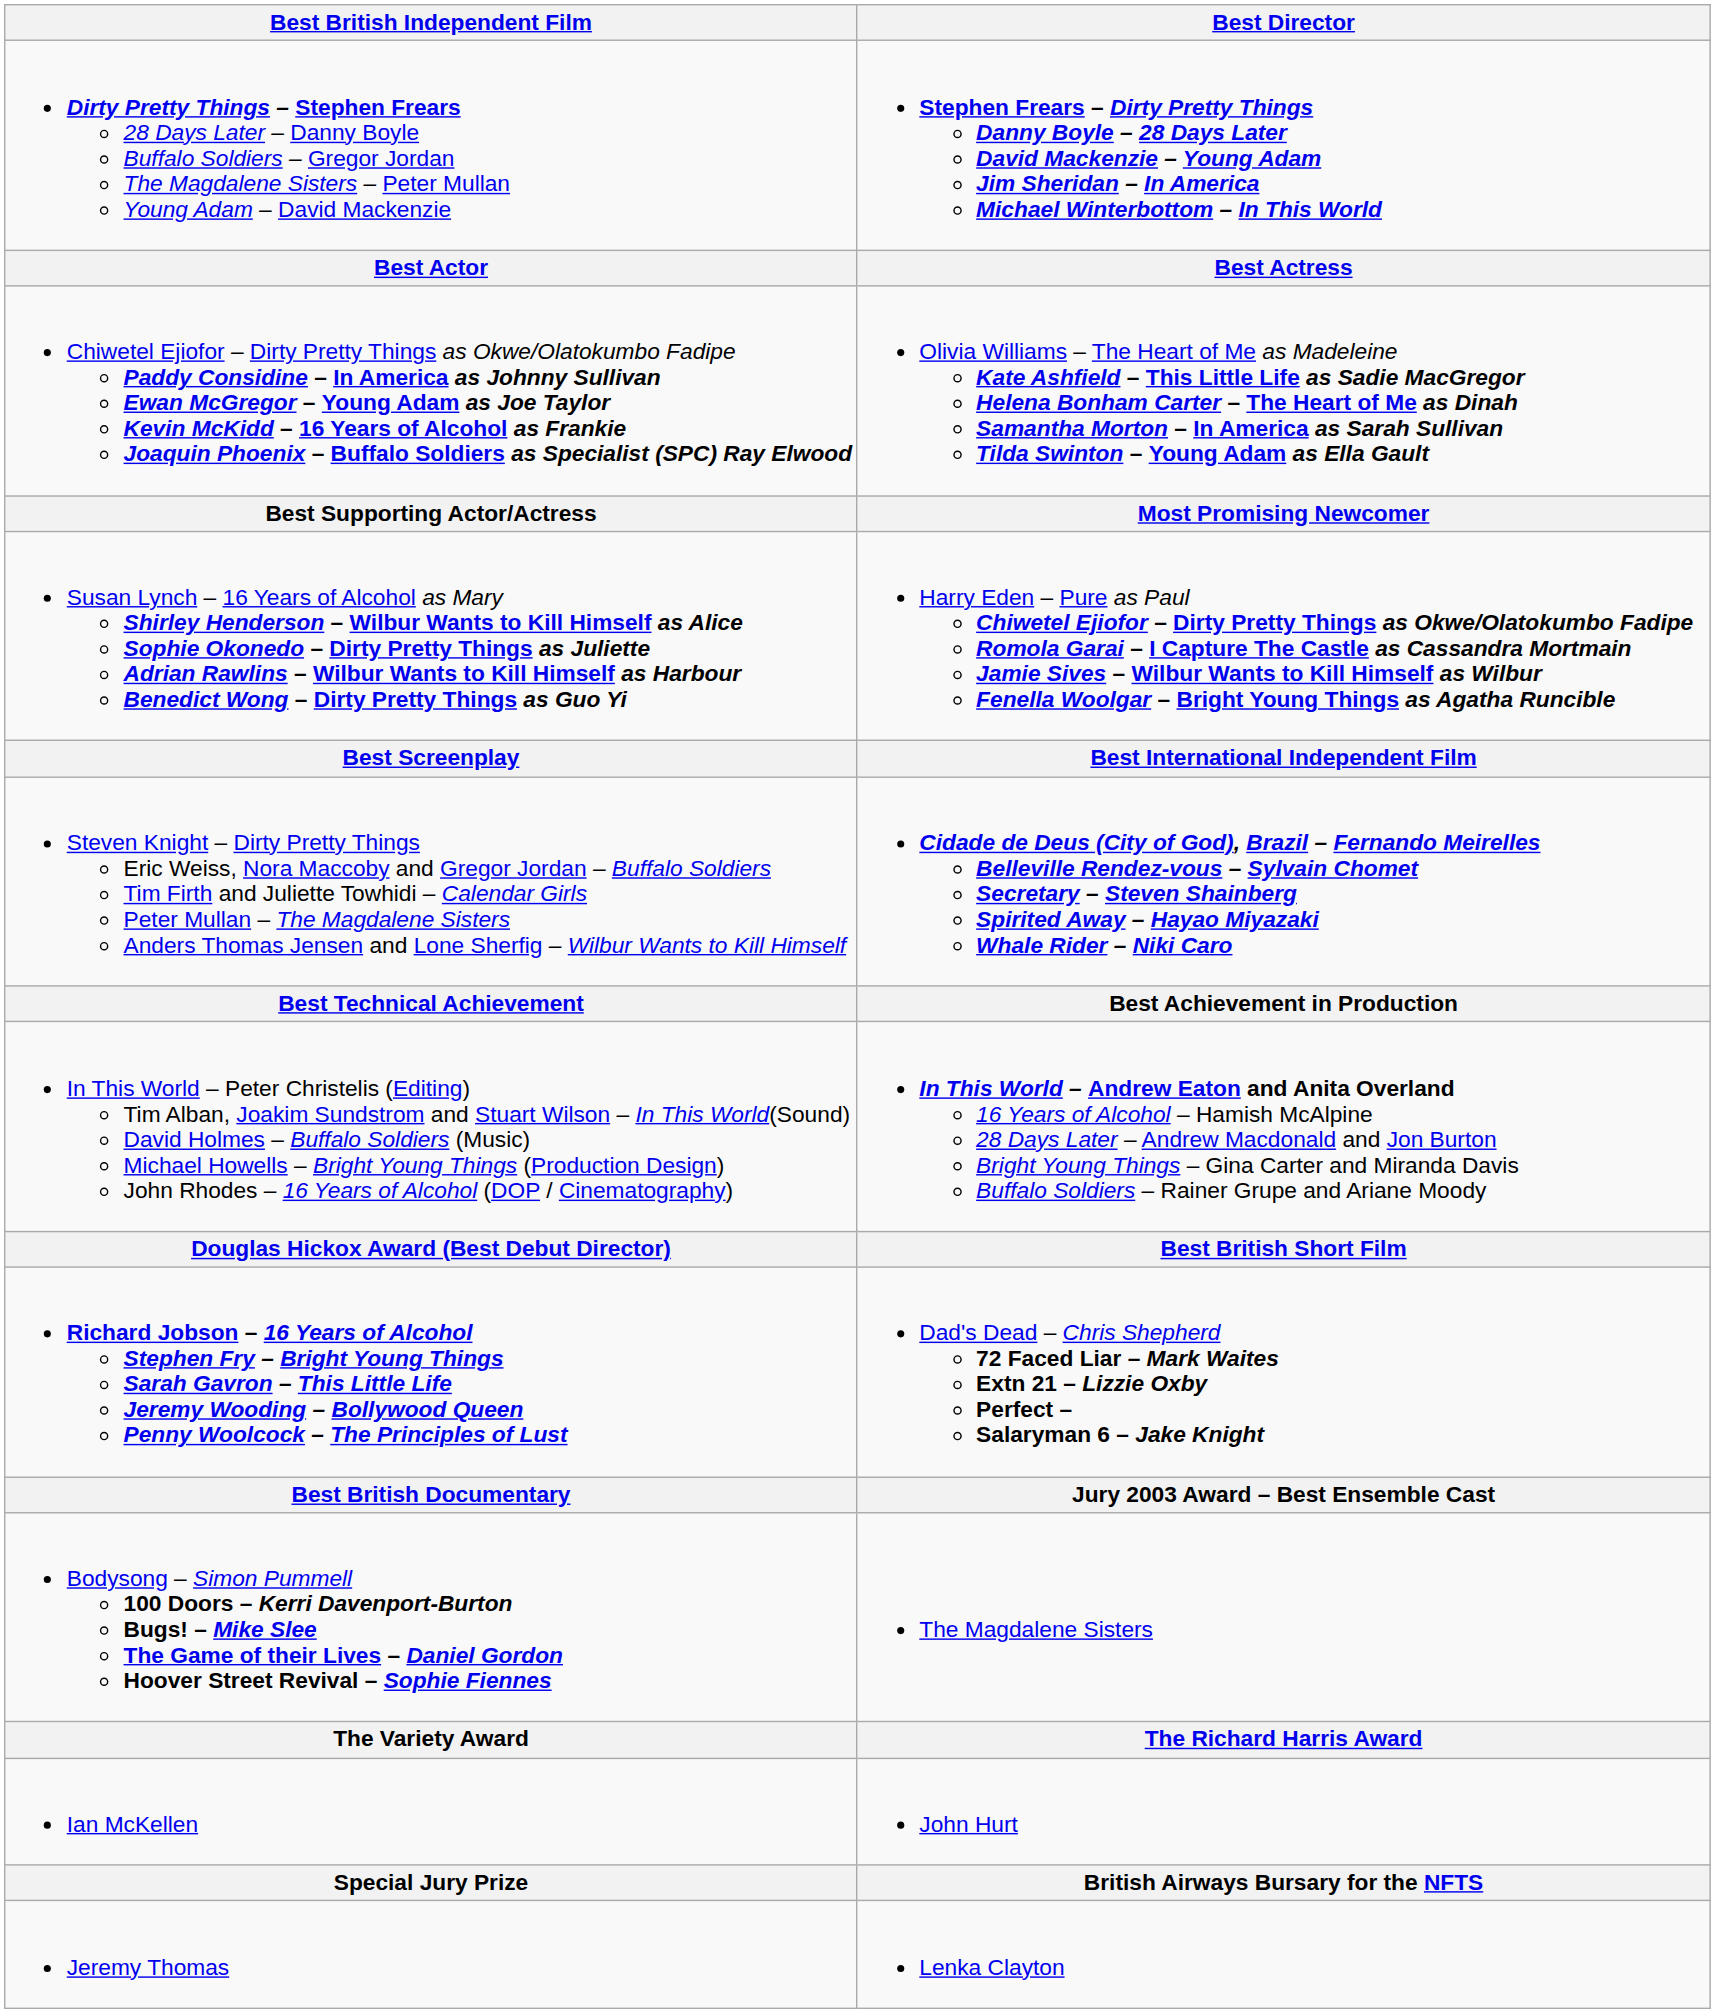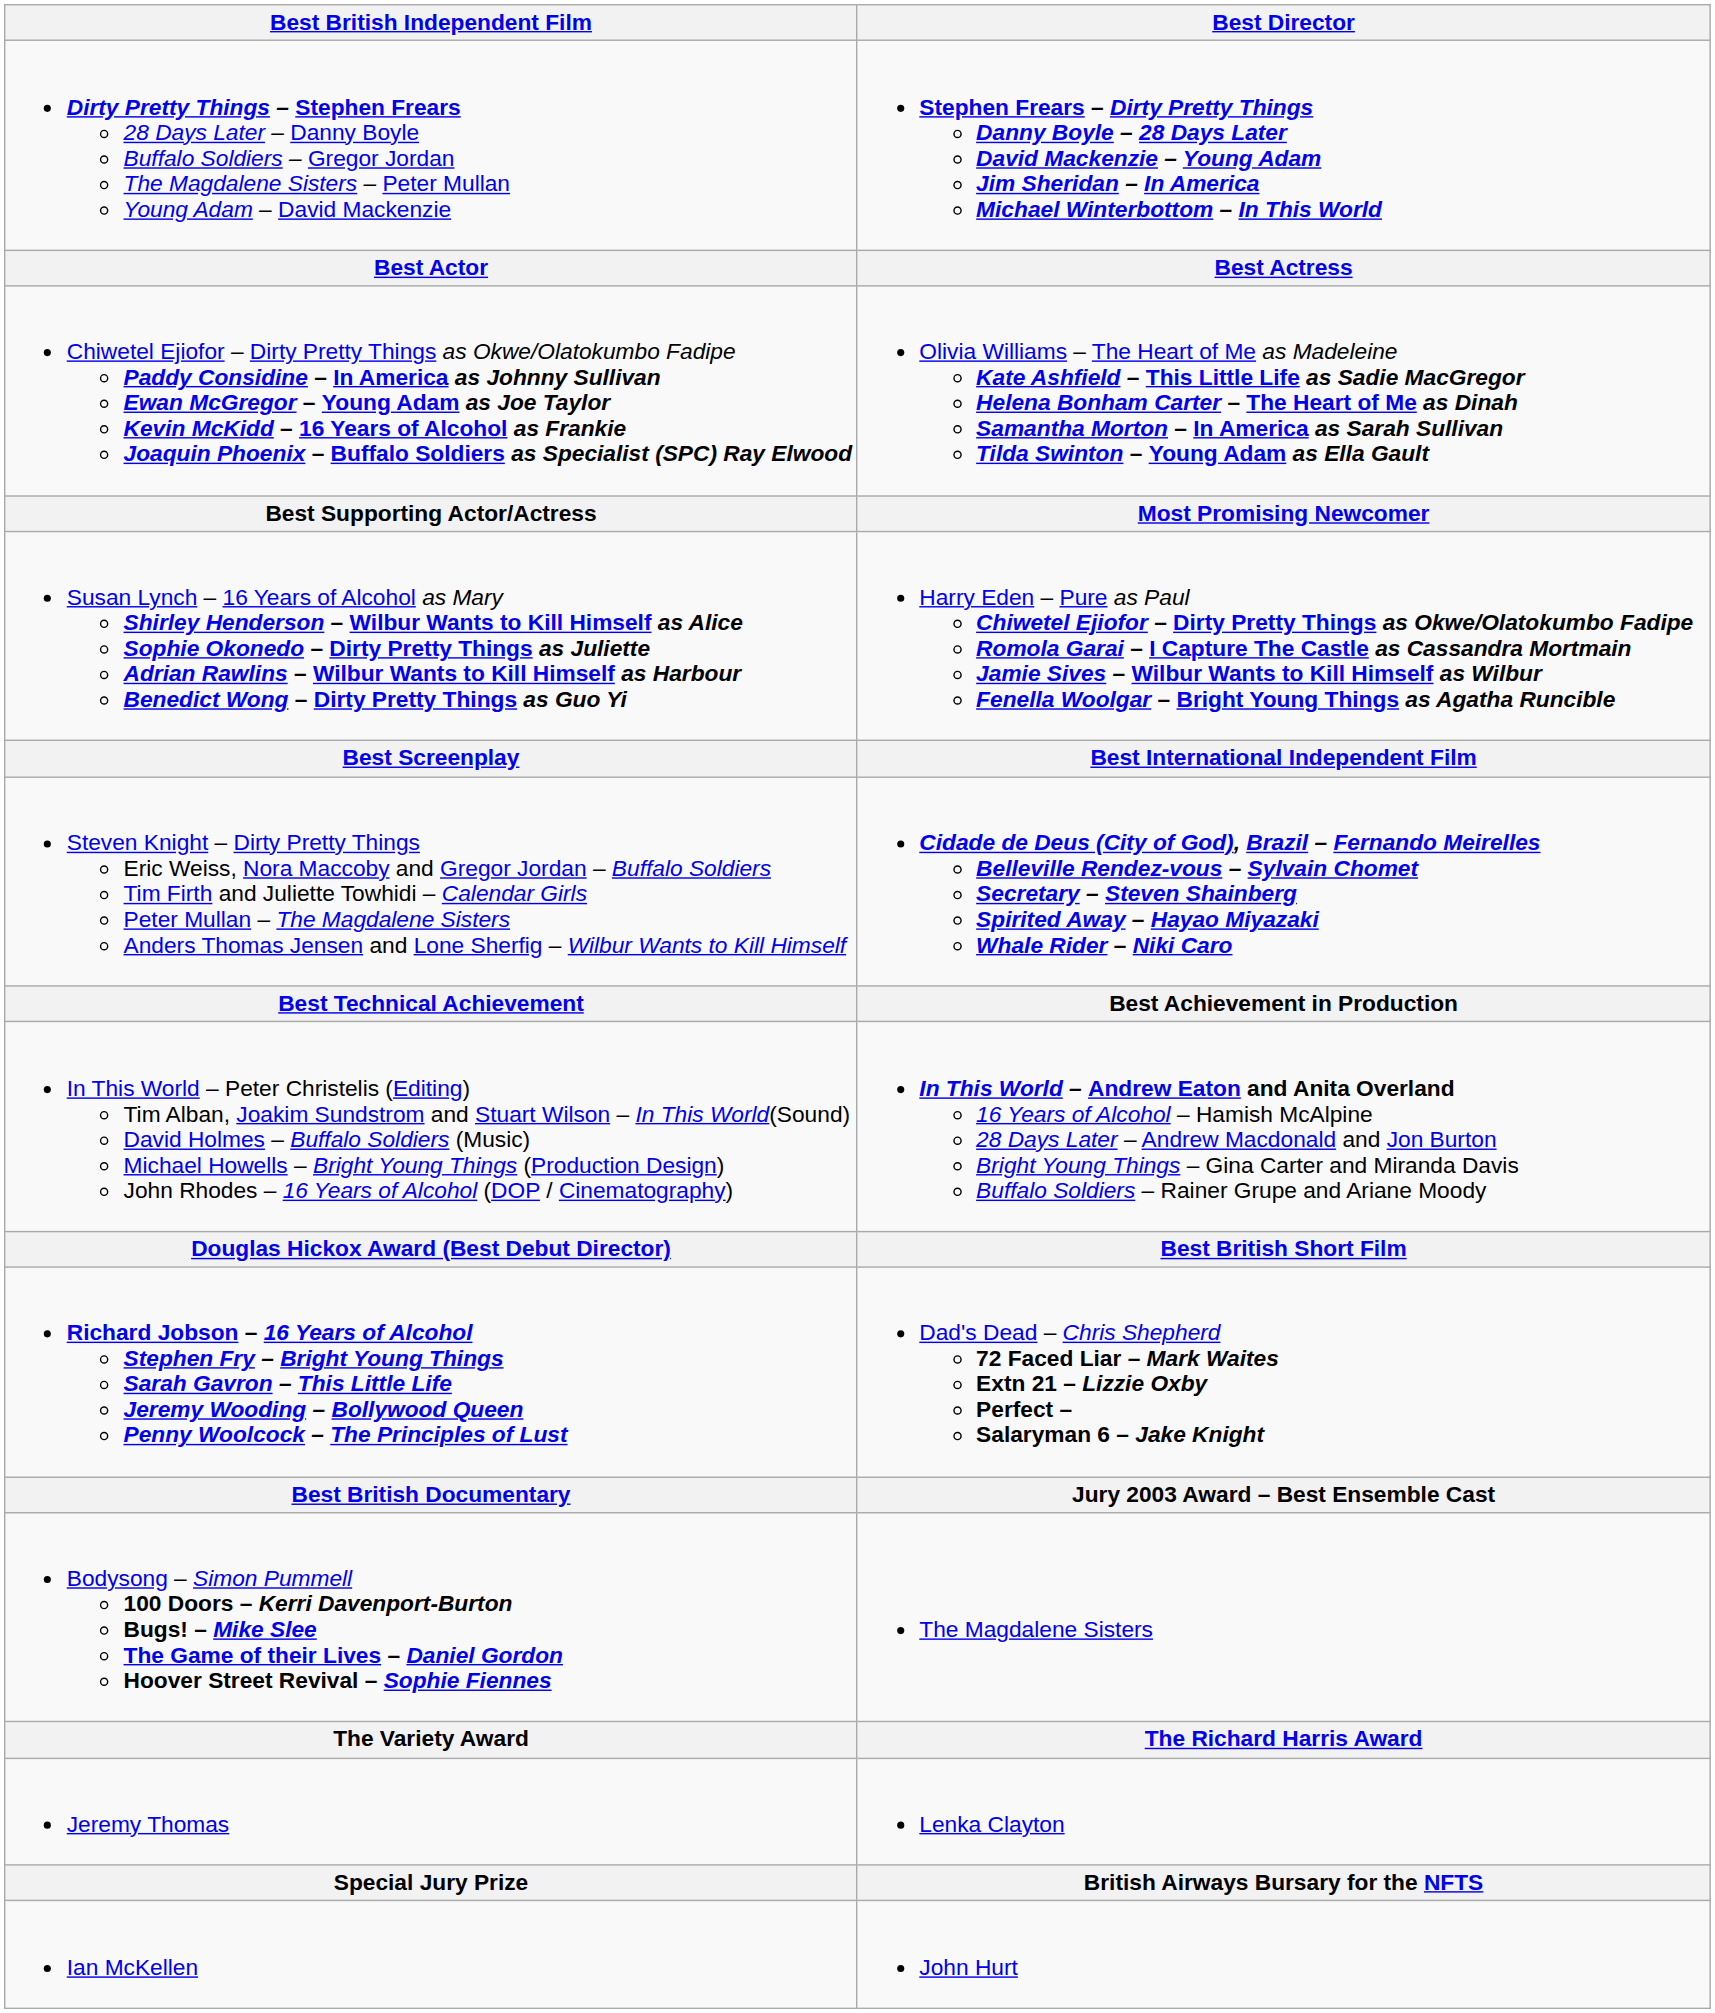 <table class="wikitable">
 <tr>
 <th width="50%"><a href='#'>Best British Independent Film</a></th>
 <th width="50%"><a href='#'>Best Director</a></th>
 </tr>
 <tr>
 <td valign="top"><br><ul><li><strong><em><a href='#'>Dirty Pretty Things</a> –</em></strong> <strong><a href='#'>Stephen Frears</a></strong><ul><li><em><a href='#'>28 Days Later</a> –</em> <a href='#'>Danny Boyle</a></li><li><em><a href='#'>Buffalo Soldiers</a> –</em> <a href='#'>Gregor Jordan</a></li><li><em><a href='#'>The Magdalene Sisters</a> –</em> <a href='#'>Peter Mullan</a></li><li><em><a href='#'>Young Adam</a> –</em> <a href='#'>David Mackenzie</a></li></ul></li></ul></td>
 <td valign="top"><br><ul><li><strong><a href='#'>Stephen Frears</a> – <em><a href='#'>Dirty Pretty Things</a><strong><em><ul><li><a href='#'>Danny Boyle</a> </em>–<em> </em><a href='#'>28 Days Later</a><em></li><li><a href='#'>David Mackenzie</a> </em>–<em> <a href='#'></em>Young Adam<em></a></li><li><a href='#'>Jim Sheridan</a> </em>–<em> </em><a href='#'>In America</a><em></li><li><a href='#'>Michael Winterbottom</a> </em>–<em> </em><a href='#'>In This World</a><em></li></ul></li></ul></td>
 </tr>
 <tr>
 <th width="50%"><a href='#'>Best Actor</a></th>
 <th width="50%"><a href='#'>Best Actress</a></th>
 </tr>
 <tr>
 <td valign="top"><br><ul><li></strong><a href='#'>Chiwetel Ejiofor</a> – </em><a href='#'>Dirty Pretty Things</a><em> as Okwe/Olatokumbo Fadipe<strong><ul><li><a href='#'>Paddy Considine</a> </em>–<em> <a href='#'></em>In America<em></a> as Johnny Sullivan</li><li><a href='#'>Ewan McGregor</a> </em>–<em> <a href='#'></em>Young Adam<em></a> as Joe Taylor</li><li><a href='#'>Kevin McKidd</a> </em>–<em> </em><a href='#'>16 Years of Alcohol</a><em> as Frankie</li><li><a href='#'>Joaquin Phoenix</a> </em>–<em> <a href='#'></em>Buffalo Soldiers<em></a> as Specialist (SPC) Ray Elwood</li></ul></li></ul></td>
 <td valign="top"><br><ul><li></strong><a href='#'>Olivia Williams</a> – </em><a href='#'>The Heart of Me</a><em> as Madeleine<strong><ul><li><a href='#'>Kate Ashfield</a> </em>–<em> </em><a href='#'>This Little Life</a><em> as Sadie MacGregor</li><li><a href='#'>Helena Bonham Carter</a> </em>–<em> </em><a href='#'>The Heart of Me</a><em> as Dinah</li><li><a href='#'>Samantha Morton</a> </em>–<em> <a href='#'></em>In America<em></a> as Sarah Sullivan</li><li><a href='#'>Tilda Swinton</a> </em>–<em> <a href='#'></em>Young Adam<em></a> as Ella Gault</li></ul></li></ul></td>
 </tr>
 <tr>
 <th width="50%"></strong>Best Supporting Actor/Actress<strong></th>
 <th width="50%"><a href='#'>Most Promising Newcomer</a></th>
 </tr>
 <tr>
 <td valign="top"><br><ul><li></strong><a href='#'>Susan Lynch</a> –  </em><a href='#'>16 Years of Alcohol</a><em> as Mary<strong><ul><li><a href='#'>Shirley Henderson</a> </em>–<em> </em><a href='#'>Wilbur Wants to Kill Himself</a><em> as Alice</li><li><a href='#'>Sophie Okonedo</a> </em>–<em> </em><a href='#'>Dirty Pretty Things</a><em> as Juliette</li><li><a href='#'>Adrian Rawlins</a> </em>–<em> </em><a href='#'>Wilbur Wants to Kill Himself</a><em> as Harbour</li><li><a href='#'>Benedict Wong</a> </em>–<em> <a href='#'></em>Dirty Pretty Things<em></a> as Guo Yi</li></ul></li></ul></td>
 <td valign="top"><br><ul><li></strong><a href='#'>Harry Eden</a><strong> </strong>– </em><a href='#'>Pure</a><em> as Paul<strong><ul><li><a href='#'>Chiwetel Ejiofor</a> </em>–<em> <a href='#'></em>Dirty Pretty Things<em></a> as Okwe/Olatokumbo Fadipe</li><li><a href='#'>Romola Garai</a> </em>–<em> </em><a href='#'>I Capture The Castle</a><em> as Cassandra Mortmain</li><li><a href='#'>Jamie Sives</a> </em>–<em> </em><a href='#'>Wilbur Wants to Kill Himself</a><em> as Wilbur</li><li><a href='#'>Fenella Woolgar</a> </em>–<em> <a href='#'></em>Bright Young Things<em></a> as Agatha Runcible</li></ul></li></ul></td>
 </tr>
 <tr>
 <th width="50%"><a href='#'>Best Screenplay</a></th>
 <th width="50%"><a href='#'>Best International Independent Film</a></th>
 </tr>
 <tr>
 <td valign="top"><br><ul><li></strong><a href='#'>Steven Knight</a> – </em><a href='#'>Dirty Pretty Things</a></em></strong><ul><li>Eric Weiss, <a href='#'>Nora Maccoby</a> and <a href='#'>Gregor Jordan</a> <em>–</em> <a href='#'><em>Buffalo Soldiers</em></a></li><li><a href='#'>Tim Firth</a> and Juliette Towhidi <em>–</em> <em><a href='#'>Calendar Girls</a></em></li><li><a href='#'>Peter Mullan</a> <em>–</em> <em><a href='#'>The Magdalene Sisters</a></em></li><li><a href='#'>Anders Thomas Jensen</a> and <a href='#'>Lone Sherfig</a> <em>–</em> <em><a href='#'>Wilbur Wants to Kill Himself</a></em></li></ul></li></ul></td>
 <td valign="top"><br><ul><li><strong><em><a href='#'>Cidade de Deus (City of God)</a><em>, <a href='#'>Brazil</a> </em>–<em> <a href='#'>Fernando Meirelles</a><strong><ul><li></em><a href='#'>Belleville Rendez-vous</a> –<em> <a href='#'>Sylvain Chomet</a></li><li></em><a href='#'>Secretary</a> –<em> <a href='#'>Steven Shainberg</a></li><li></em><a href='#'>Spirited Away</a> –<em> <a href='#'>Hayao Miyazaki</a></li><li></em><a href='#'>Whale Rider</a> –<em> <a href='#'>Niki Caro</a></li></ul></li></ul></td>
 </tr>
 <tr>
 <th width="50%"><a href='#'>Best Technical Achievement</a></th>
 <th width="50%">Best Achievement in Production</th>
 </tr>
 <tr>
 <td valign="top"><br><ul><li></em></strong><a href='#'>In This World</a></em> – Peter Christelis (<a href='#'>Editing</a>)</strong><ul><li>Tim Alban, <a href='#'>Joakim Sundstrom</a> and <a href='#'>Stuart Wilson</a> <em>–</em> <em><a href='#'>In This World</a></em>(Sound)</li><li><a href='#'>David Holmes</a> <em>–</em> <a href='#'><em>Buffalo Soldiers</em></a> (Music)</li><li><a href='#'>Michael Howells</a> <em>–</em> <a href='#'><em>Bright Young Things</em></a> (<a href='#'>Production Design</a>)</li><li>John Rhodes <em>– <a href='#'>16 Years of Alcohol</a></em> (<a href='#'>DOP</a> / <a href='#'>Cinematography</a>)</li></ul></li></ul></td>
 <td valign="top"><br><ul><li><strong><em><a href='#'>In This World</a> –</em></strong> <strong><a href='#'>Andrew Eaton</a> and Anita Overland</strong><ul><li><em><a href='#'>16 Years of Alcohol</a></em> <em>–</em> Hamish McAlpine</li><li><em><a href='#'>28 Days Later</a></em> <em>–</em> <a href='#'>Andrew Macdonald</a> and <a href='#'>Jon Burton</a></li><li><em><a href='#'>Bright Young Things</a> –</em> Gina Carter and Miranda Davis</li><li><a href='#'><em>Buffalo Soldiers</em></a> <em>–</em> Rainer Grupe and Ariane Moody</li></ul></li></ul></td>
 </tr>
 <tr>
 <th width="50%"><a href='#'>Douglas Hickox Award (Best Debut Director)</a></th>
 <th width="50%"><strong><a href='#'>Best British Short Film</a></strong></th>
 </tr>
 <tr>
 <td valign="top"><br><ul><li><strong><a href='#'>Richard Jobson</a> – <em><a href='#'>16 Years of Alcohol</a><strong><em><ul><li><a href='#'>Stephen Fry</a> </em>–<em> <a href='#'></em>Bright Young Things<em></a></li><li><a href='#'>Sarah Gavron</a> </em>–<em> </em><a href='#'>This Little Life</a><em></li><li><a href='#'>Jeremy Wooding</a> </em>–<em> </em><a href='#'>Bollywood Queen</a><em></li><li><a href='#'>Penny Woolcock</a> </em>–<em> </em><a href='#'>The Principles of Lust</a><em></li></ul></li></ul></td>
 <td valign="top"><br><ul><li></em></strong><a href='#'>Dad's Dead</a> –<strong><em> </strong><a href='#'>Chris Shepherd</a><strong><ul><li></em>72 Faced Liar –<em> Mark Waites</li><li></em>Extn 21 –<em> Lizzie Oxby</li><li></em>Perfect –<em></li><li></em>Salaryman 6 –<em> Jake Knight</li></ul></li></ul></td>
 </tr>
 <tr>
 <th><a href='#'>Best British Documentary</a></th>
 <th>Jury 2003 Award </strong>–<strong> Best Ensemble Cast</th>
 </tr>
 <tr>
 <td><br><ul><li></em></strong><a href='#'>Bodysong</a> –<strong><em> </strong><a href='#'>Simon Pummell</a><strong><ul><li></em>100 Doors –<em> Kerri Davenport-Burton</li><li></em>Bugs! –<em> <a href='#'>Mike Slee</a></li><li></em><a href='#'>The Game of their Lives</a> –<em> <a href='#'>Daniel Gordon</a></li><li></em>Hoover Street Revival –<em> <a href='#'>Sophie Fiennes</a></li></ul></li></ul></td>
 <td><br><ul><li></em></strong><a href='#'>The Magdalene Sisters</a><strong><em></li></ul></td>
 </tr>
 <tr>
 <th width="50%">The Variety Award</th>
 <th width="50%"></strong><a href='#'>The Richard Harris Award</a><strong></th>
 </tr>
 <tr>
-<td valign="top"><br><ul><li></strong><a href='#'>Ian McKellen</a><strong></li></ul></td>
-<td valign="top"><br><ul><li></strong><a href='#'>John Hurt</a><strong></li></ul></td>
+<td valign="top"><br><ul><li></strong><a href='#'>Jeremy Thomas</a><strong></li></ul></td>
+<td><br><ul><li></strong><a href='#'>Lenka Clayton</a><strong></li></ul></td>
 </tr>
 <tr>
 <th width="50%">Special Jury Prize</th>
 <th>British Airways Bursary for the <a href='#'>NFTS</a></th>
 </tr>
 <tr>
-<td valign="top"><br><ul><li></strong><a href='#'>Jeremy Thomas</a><strong></li></ul></td>
-<td><br><ul><li></strong><a href='#'>Lenka Clayton</a><strong></li></ul></td>
+<td valign="top"><br><ul><li></strong><a href='#'>Ian McKellen</a><strong></li></ul></td>
+<td valign="top"><br><ul><li></strong><a href='#'>John Hurt</a><strong></li></ul></td>
 </tr>
 </table>
